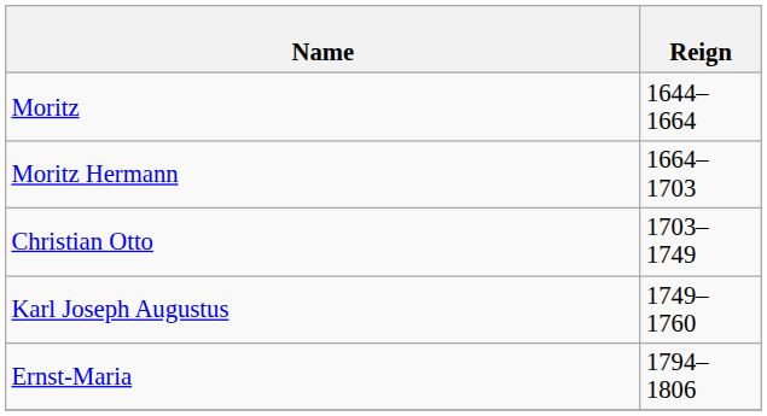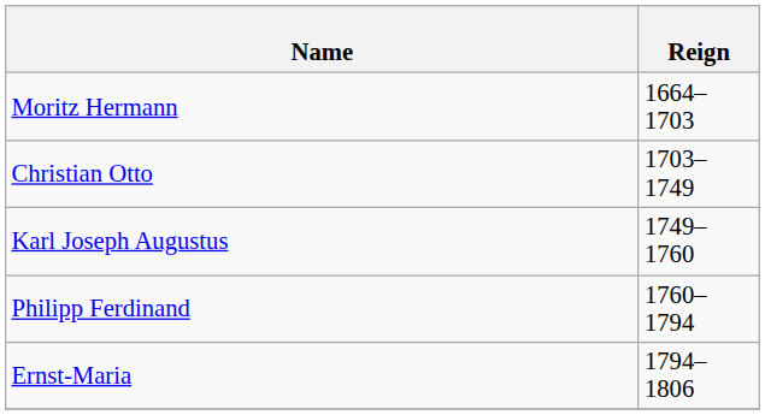 <table class="wikitable">
 <tr>
 <th width=400px><br>Name</th>
 <th width=70px><br>Reign</th>
-</tr>
-<tr>
-<td><a href='#'>Moritz</a></td>
-<td>1644–1664</td>
 </tr>
 <tr>
 <td><a href='#'>Moritz Hermann</a></td>
 <td>1664–1703</td>
 </tr>
 <tr>
 <td><a href='#'>Christian Otto</a></td>
 <td>1703–1749</td>
 </tr>
 <tr>
 <td><a href='#'>Karl Joseph Augustus</a></td>
 <td>1749–1760</td>
 </tr>
 <tr>
+<td><a href='#'>Philipp Ferdinand</a></td>
+<td>1760–1794</td>
+</tr>
+<tr>
 <td><a href='#'>Ernst-Maria</a></td>
 <td>1794–1806</td>
 </tr>
 <tr>
 </tr>
 </table>
